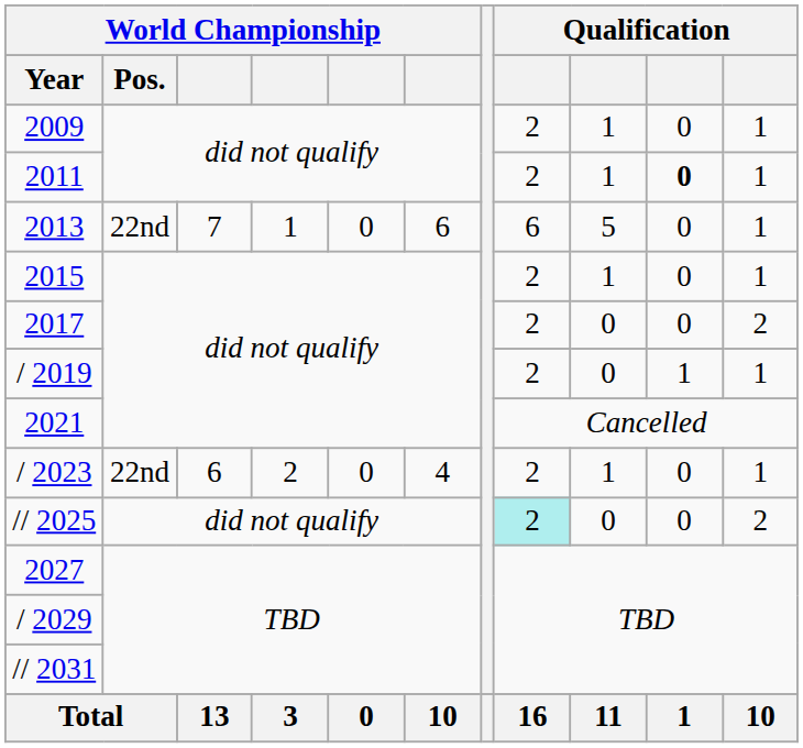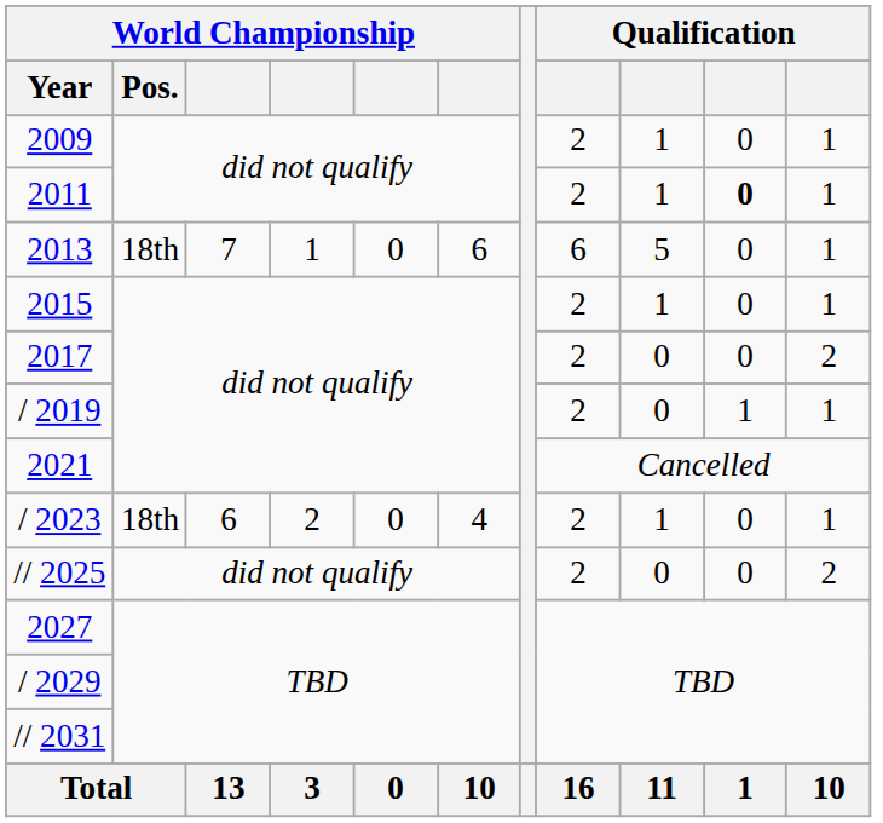 <table class="wikitable" style="text-align: center;font-size:90%;">
 <tr>
 <th colspan=6><a href='#'>World Championship</a></th>
 <th rowspan=14></th>
 <th colspan=4>Qualification</th>
 </tr>
 <tr>
 <th>Year</th>
 <th>Pos.</th>
 <th width=30></th>
 <th width=30></th>
 <th width=30></th>
 <th width=30></th>
 <th width=30></th>
 <th width=30></th>
 <th width=30></th>
 <th width=30></th>
 </tr>
 <tr>
 <td> <a href='#'>2009</a></td>
 <td colspan=5 rowspan=2><em>did not qualify</em></td>
 <td>2</td>
 <td>1</td>
 <td>0</td>
 <td>1</td>
 </tr>
 <tr>
 <td> <a href='#'>2011</a></td>
 <td>2</td>
 <td>1</td>
 <td><strong>0</strong></td>
 <td>1</td>
 </tr>
 <tr>
 <td> <a href='#'>2013</a></td>
-<td>22nd</td>
+<td>18th</td>
 <td>7</td>
 <td>1</td>
 <td>0</td>
 <td>6</td>
 <td>6</td>
 <td>5</td>
 <td>0</td>
 <td>1</td>
 </tr>
 <tr>
 <td> <a href='#'>2015</a></td>
 <td colspan=5 rowspan=4><em>did not qualify</em></td>
 <td>2</td>
 <td>1</td>
 <td>0</td>
 <td>1</td>
 </tr>
 <tr>
 <td> <a href='#'>2017</a></td>
 <td>2</td>
 <td>0</td>
 <td>0</td>
 <td>2</td>
 </tr>
 <tr>
 <td>/ <a href='#'>2019</a></td>
 <td>2</td>
 <td>0</td>
 <td>1</td>
 <td>1</td>
 </tr>
 <tr>
 <td> <a href='#'>2021</a></td>
 <td colspan=4><em>Cancelled</em></td>
 </tr>
 <tr>
 <td>/ <a href='#'>2023</a></td>
-<td>22nd</td>
+<td>18th</td>
 <td>6</td>
 <td>2</td>
 <td>0</td>
 <td>4</td>
 <td>2</td>
 <td>1</td>
 <td>0</td>
 <td>1</td>
 </tr>
 <tr>
 <td>// <a href='#'>2025</a></td>
 <td colspan=5><em>did not qualify</em></td>
-<td style="background: paleturquoise;">2</td>
+<td>2</td>
 <td>0</td>
 <td>0</td>
 <td>2</td>
 </tr>
 <tr>
 <td> <a href='#'>2027</a></td>
 <td colspan=5 rowspan=3><em>TBD</em></td>
 <td colspan= "4" rowspan= "3"><em>TBD</em></td>
 </tr>
 <tr>
 <td>/ <a href='#'>2029</a></td>
 </tr>
 <tr>
 <td>// <a href='#'>2031</a></td>
 </tr>
 <tr>
 <th colspan=2>Total</th>
 <th>13</th>
 <th>3</th>
 <th>0</th>
 <th>10</th>
 <th></th>
 <th>16</th>
 <th>11</th>
 <th>1</th>
 <th>10</th>
 </tr>
 </table>
